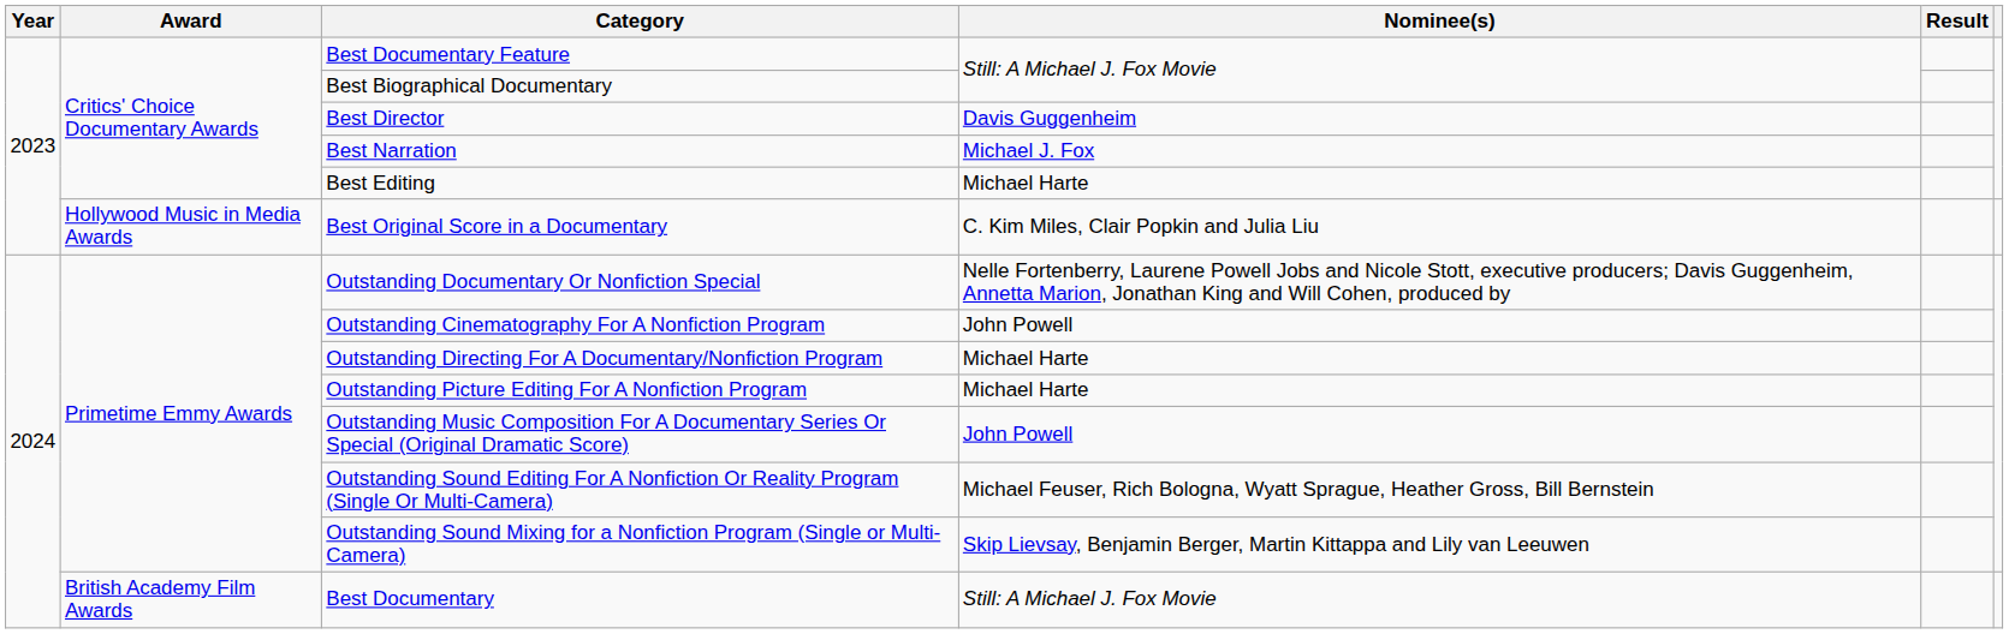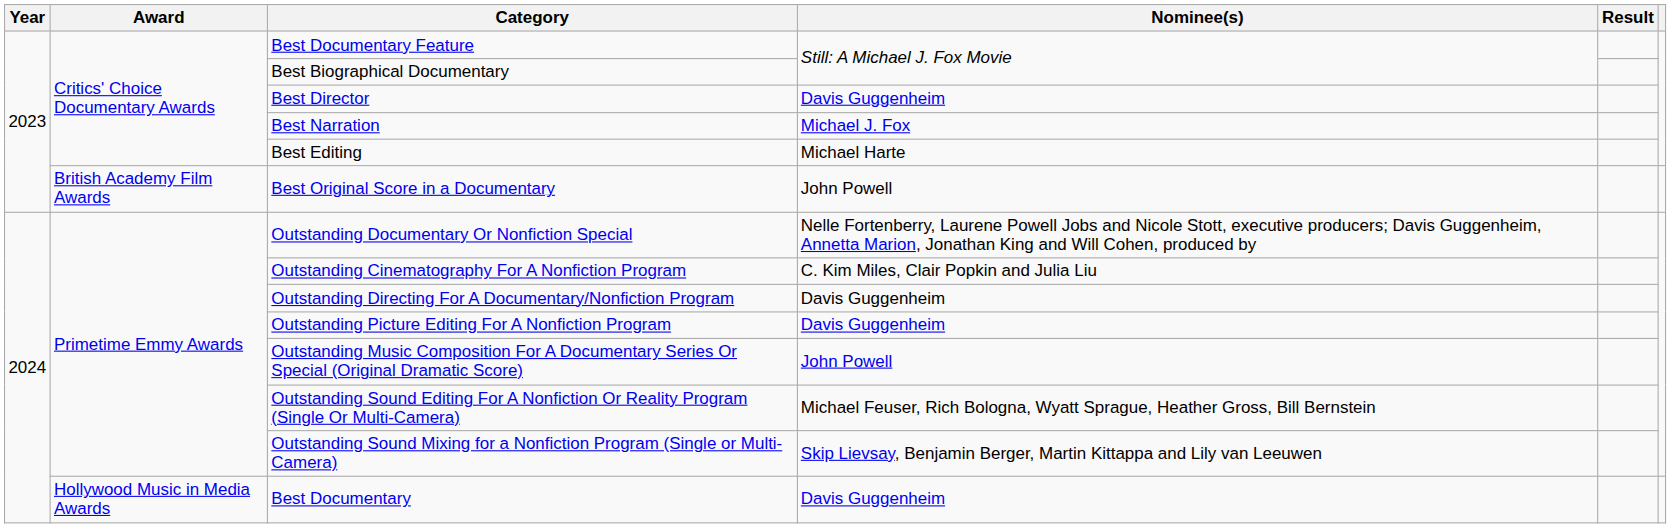 <table class="wikitable sortable">
 <tr>
 <th scope="col">Year</th>
 <th scope="col">Award</th>
 <th scope="col">Category</th>
 <th scope="col">Nominee(s)</th>
 <th scope="col">Result</th>
 <th scope="col" class="unsortable"></th>
 </tr>
 <tr>
 <td rowspan="6">2023</td>
 <td rowspan="5"><a href='#'>Critics' Choice Documentary Awards</a></td>
 <td><a href='#'>Best Documentary Feature</a></td>
 <td rowspan="2"><em>Still: A Michael J. Fox Movie</em></td>
 <td></td>
 <td style="text-align: center;" rowspan="5"></td>
 </tr>
 <tr>
 <td>Best Biographical Documentary</td>
 <td></td>
 </tr>
 <tr>
 <td><a href='#'>Best Director</a></td>
 <td><a href='#'>Davis Guggenheim</a></td>
 <td></td>
 </tr>
 <tr>
 <td><a href='#'>Best Narration</a></td>
 <td><a href='#'>Michael J. Fox</a></td>
 <td></td>
 </tr>
 <tr>
 <td>Best Editing</td>
 <td>Michael Harte</td>
 <td></td>
 </tr>
 <tr>
-<td rowspan="1"><a href='#'>Hollywood Music in Media Awards</a></td>
+<td><a href='#'>British Academy Film Awards</a></td>
 <td><a href='#'>Best Original Score in a Documentary</a></td>
-<td>C. Kim Miles, Clair Popkin and Julia Liu</td>
+<td>John Powell</td>
 <td></td>
 <td style="text-align: center;"></td>
 </tr>
 <tr>
 <td rowspan="8">2024</td>
 <td rowspan="7"><a href='#'>Primetime Emmy Awards</a></td>
 <td><a href='#'>Outstanding Documentary Or Nonfiction Special</a></td>
 <td>Nelle Fortenberry, Laurene Powell Jobs and Nicole Stott, executive producers; Davis Guggenheim, <a href='#'>Annetta Marion</a>, Jonathan King and Will Cohen, produced by</td>
 <td></td>
 <td style="text-align: center;" rowspan="7"></td>
 </tr>
 <tr>
 <td><a href='#'>Outstanding Cinematography For A Nonfiction Program</a></td>
-<td>John Powell</td>
+<td>C. Kim Miles, Clair Popkin and Julia Liu</td>
 <td></td>
 </tr>
 <tr>
 <td><a href='#'>Outstanding Directing For A Documentary/Nonfiction Program</a></td>
-<td>Michael Harte</td>
+<td>Davis Guggenheim</td>
 <td></td>
 </tr>
 <tr>
 <td><a href='#'>Outstanding Picture Editing For A Nonfiction Program</a></td>
-<td>Michael Harte</td>
+<td><a href='#'>Davis Guggenheim</a></td>
 <td></td>
 </tr>
 <tr>
 <td><a href='#'>Outstanding Music Composition For A Documentary Series Or Special (Original Dramatic Score)</a></td>
 <td><a href='#'>John Powell</a></td>
 <td></td>
 </tr>
 <tr>
 <td><a href='#'>Outstanding Sound Editing For A Nonfiction Or Reality Program (Single Or Multi-Camera)</a></td>
 <td>Michael Feuser, Rich Bologna, Wyatt Sprague, Heather Gross, Bill Bernstein</td>
 <td></td>
 </tr>
 <tr>
 <td><a href='#'>Outstanding Sound Mixing for a Nonfiction Program (Single or Multi-Camera)</a></td>
 <td><a href='#'>Skip Lievsay</a>, Benjamin Berger, Martin Kittappa and Lily van Leeuwen</td>
 <td></td>
 </tr>
 <tr>
-<td><a href='#'>British Academy Film Awards</a></td>
+<td rowspan="1"><a href='#'>Hollywood Music in Media Awards</a></td>
 <td><a href='#'>Best Documentary</a></td>
-<td><em>Still: A Michael J. Fox Movie</em></td>
+<td><a href='#'>Davis Guggenheim</a></td>
 <td></td>
 <td style="text-align: center;"></td>
 </tr>
 </table>
